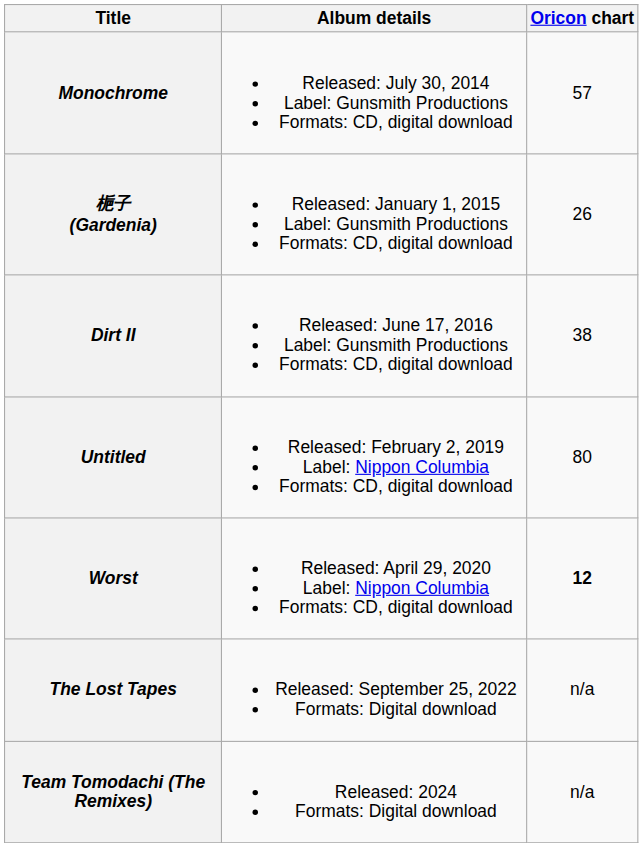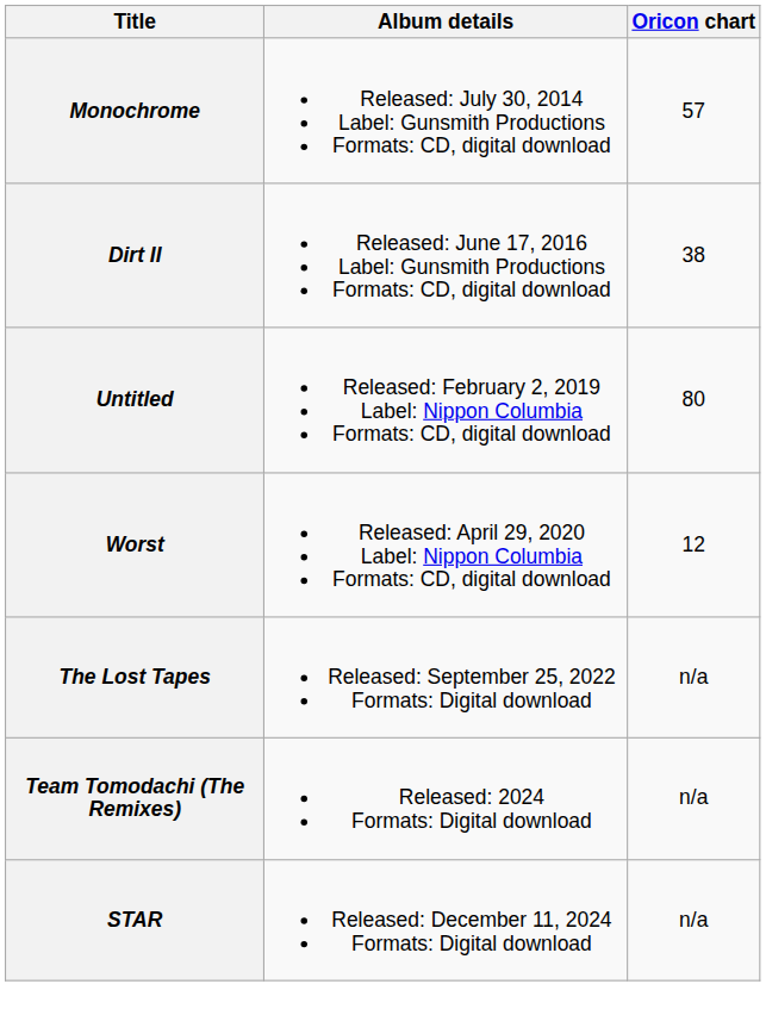 <table class="wikitable plainrowheaders" style="text-align:center;">
 <tr>
 <th scope="col" style="width:12em;">Title</th>
 <th scope="col" style="width:17em;">Album details</th>
 <th scope="col"><a href='#'>Oricon</a> chart</th>
 </tr>
 <tr>
 <th scope="row"><em>Monochrome</em></th>
 <td><br><ul><li>Released: July 30, 2014</li><li>Label: Gunsmith Productions</li><li>Formats: CD, digital download</li></ul></td>
 <td align="center">57</td>
-</tr>
-<tr>
-<th scope="row"><em>梔子</em> <br><em>(Gardenia)</em></th>
-<td><br><ul><li>Released: January 1, 2015</li><li>Label: Gunsmith Productions</li><li>Formats: CD, digital download</li></ul></td>
-<td align="center">26</td>
 </tr>
 <tr>
 <th scope="row"><em>Dirt II</em></th>
 <td><br><ul><li>Released: June 17, 2016</li><li>Label: Gunsmith Productions</li><li>Formats: CD, digital download</li></ul></td>
 <td align="center">38</td>
 </tr>
 <tr>
 <th scope="row"><em>Untitled</em></th>
 <td><br><ul><li>Released: February 2, 2019</li><li>Label: <a href='#'>Nippon Columbia</a></li><li>Formats: CD, digital download</li></ul></td>
 <td align="center">80</td>
 </tr>
 <tr>
 <th scope="row"><em>Worst</em></th>
 <td><br><ul><li>Released: April 29, 2020</li><li>Label: <a href='#'>Nippon Columbia</a></li><li>Formats: CD, digital download</li></ul></td>
-<td align="center"><strong>12</strong></td>
+<td align="center">12</td>
 </tr>
 <tr>
 <th scope="row"><em>The Lost Tapes</em></th>
 <td><br><ul><li>Released: September 25, 2022</li><li>Formats: Digital download</li></ul></td>
 <td align="center">n/a</td>
 </tr>
 <tr>
 <th scope="row"><em>Team Tomodachi (The Remixes)</em></th>
 <td><br><ul><li>Released: 2024</li><li>Formats: Digital download</li></ul></td>
 <td align="center">n/a</td>
 </tr>
+<tr>
+<th scope="row"><em>STAR</em></th>
+<td><br><ul><li>Released: December 11, 2024</li><li>Formats: Digital download</li></ul></td>
+<td align="center">n/a</td>
+</tr>
 </table>
